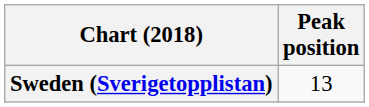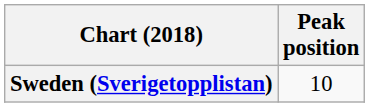 <table class="wikitable plainrowheaders" style="text-align:center">
 <tr>
 <th scope="col">Chart (2018)</th>
 <th scope="col">Peak<br> position</th>
 </tr>
 <tr>
 <th scope="row">Sweden (<a href='#'>Sverigetopplistan</a>)</th>
-<td>13</td>
+<td>10</td>
 </tr>
 </table>
